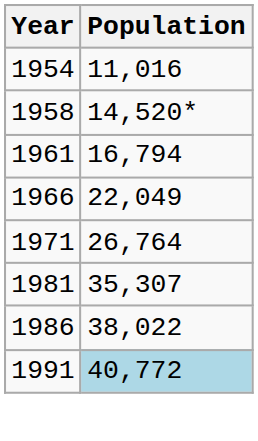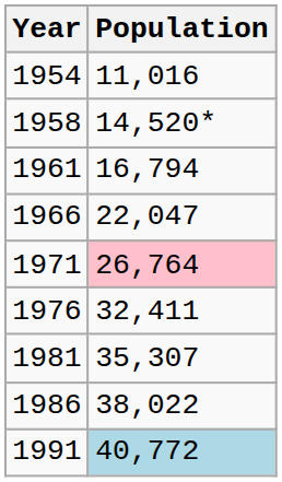 <table class="wikitable">
 <tr>
 <th>Year</th>
 <th>Population</th>
 </tr>
 <tr>
 <td>1954</td>
 <td>11,016</td>
 </tr>
 <tr>
 <td>1958</td>
 <td>14,520*</td>
 </tr>
 <tr>
 <td>1961</td>
 <td>16,794</td>
 </tr>
 <tr>
 <td>1966</td>
-<td>22,049</td>
+<td>22,047</td>
 </tr>
 <tr>
 <td>1971</td>
-<td>26,764</td>
+<td style="background: pink;">26,764</td>
+</tr>
+<tr>
+<td>1976</td>
+<td>32,411</td>
 </tr>
 <tr>
 <td>1981</td>
 <td>35,307</td>
 </tr>
 <tr>
 <td>1986</td>
 <td>38,022</td>
 </tr>
 <tr>
 <td>1991</td>
 <td style="background: lightblue;">40,772</td>
 </tr>
 </table>
